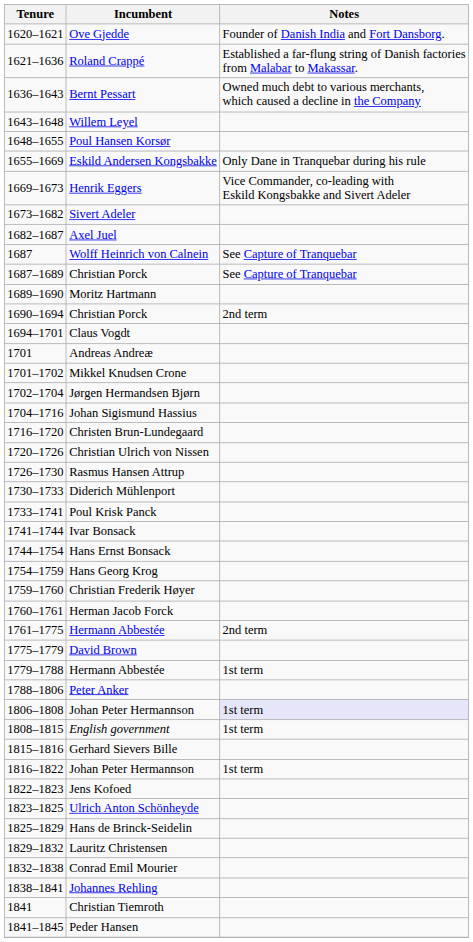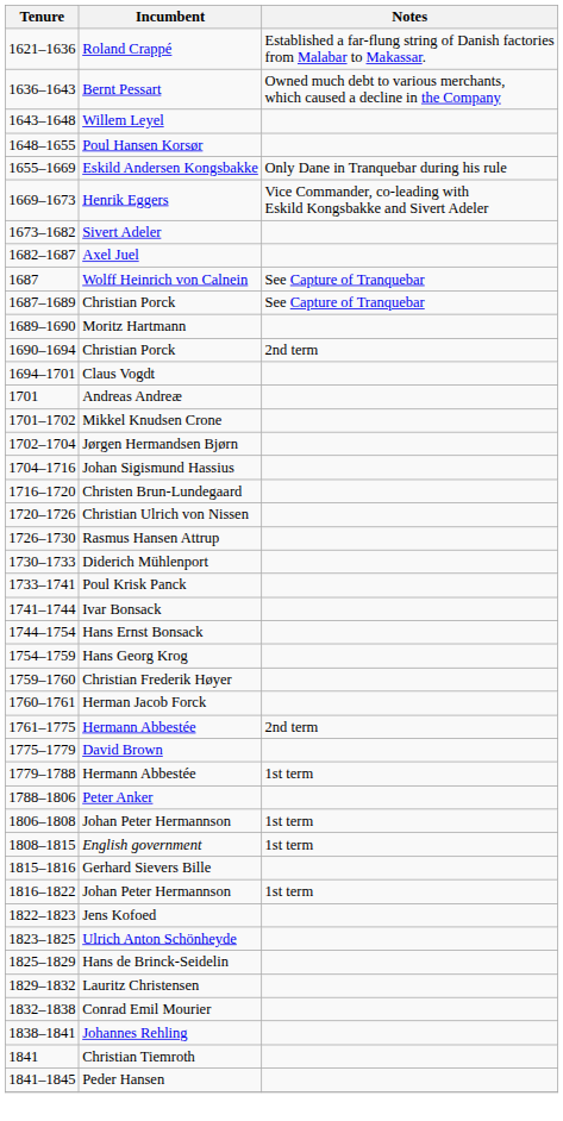 <table class="wikitable">
 <tr>
 <th>Tenure</th>
 <th><strong>Incumbent</strong></th>
 <th>Notes</th>
-</tr>
-<tr>
-<td>1620–1621</td>
-<td><a href='#'>Ove Gjedde</a></td>
-<td>Founder of <a href='#'>Danish India</a> and <a href='#'>Fort Dansborg</a>.</td>
 </tr>
 <tr>
 <td>1621–1636</td>
 <td><a href='#'>Roland Crappé</a></td>
 <td>Established a far-flung string of Danish factories<br>from <a href='#'>Malabar</a> to <a href='#'>Makassar</a>.</td>
 </tr>
 <tr>
 <td>1636–1643</td>
 <td><a href='#'>Bernt Pessart</a></td>
 <td>Owned much debt to various merchants,<br>which caused a decline in <a href='#'>the Company</a></td>
 </tr>
 <tr>
 <td>1643–1648</td>
 <td><a href='#'>Willem Leyel</a></td>
 <td></td>
 </tr>
 <tr>
 <td>1648–1655</td>
 <td><a href='#'>Poul Hansen Korsør</a></td>
 <td></td>
 </tr>
 <tr>
 <td>1655–1669</td>
 <td><a href='#'>Eskild Andersen Kongsbakke</a></td>
 <td>Only Dane in Tranquebar during his rule</td>
 </tr>
 <tr>
 <td>1669–1673</td>
 <td><a href='#'>Henrik Eggers</a></td>
 <td>Vice Commander, co-leading with<br>Eskild Kongsbakke and Sivert Adeler</td>
 </tr>
 <tr>
 <td>1673–1682</td>
 <td><a href='#'>Sivert Adeler</a></td>
 <td></td>
 </tr>
 <tr>
 <td>1682–1687</td>
 <td><a href='#'>Axel Juel</a></td>
 <td></td>
 </tr>
 <tr>
 <td>1687</td>
 <td><a href='#'>Wolff Heinrich von Calnein</a></td>
 <td>See <a href='#'>Capture of Tranquebar</a></td>
 </tr>
 <tr>
 <td>1687–1689</td>
 <td>Christian Porck</td>
 <td>See <a href='#'>Capture of Tranquebar</a></td>
 </tr>
 <tr>
 <td>1689–1690</td>
 <td>Moritz Hartmann</td>
 <td></td>
 </tr>
 <tr>
 <td>1690–1694</td>
 <td>Christian Porck</td>
 <td>2nd term</td>
 </tr>
 <tr>
 <td>1694–1701</td>
 <td>Claus Vogdt</td>
 <td></td>
 </tr>
 <tr>
 <td>1701</td>
 <td>Andreas Andreæ</td>
 <td></td>
 </tr>
 <tr>
 <td>1701–1702</td>
 <td>Mikkel Knudsen Crone</td>
 <td></td>
 </tr>
 <tr>
 <td>1702–1704</td>
 <td>Jørgen Hermandsen Bjørn</td>
 <td></td>
 </tr>
 <tr>
 <td>1704–1716</td>
 <td>Johan Sigismund Hassius</td>
 <td></td>
 </tr>
 <tr>
 <td>1716–1720</td>
 <td>Christen Brun-Lundegaard</td>
 <td></td>
 </tr>
 <tr>
 <td>1720–1726</td>
 <td>Christian Ulrich von Nissen</td>
 <td></td>
 </tr>
 <tr>
 <td>1726–1730</td>
 <td>Rasmus Hansen Attrup</td>
 <td></td>
 </tr>
 <tr>
 <td>1730–1733</td>
 <td>Diderich Mühlenport</td>
 <td></td>
 </tr>
 <tr>
 <td>1733–1741</td>
 <td>Poul Krisk Panck</td>
 <td></td>
 </tr>
 <tr>
 <td>1741–1744</td>
 <td>Ivar Bonsack</td>
 <td></td>
 </tr>
 <tr>
 <td>1744–1754</td>
 <td>Hans Ernst Bonsack</td>
 <td></td>
 </tr>
 <tr>
 <td>1754–1759</td>
 <td>Hans Georg Krog</td>
 <td></td>
 </tr>
 <tr>
 <td>1759–1760</td>
 <td>Christian Frederik Høyer</td>
 <td></td>
 </tr>
 <tr>
 <td>1760–1761</td>
 <td>Herman Jacob Forck</td>
 <td></td>
 </tr>
 <tr>
 <td>1761–1775</td>
 <td><a href='#'>Hermann Abbestée</a></td>
 <td>2nd term</td>
 </tr>
 <tr>
 <td>1775–1779</td>
 <td><a href='#'>David Brown</a></td>
 <td></td>
 </tr>
 <tr>
 <td>1779–1788</td>
 <td>Hermann Abbestée</td>
 <td>1st term</td>
 </tr>
 <tr>
 <td>1788–1806</td>
 <td><a href='#'>Peter Anker</a></td>
 <td></td>
 </tr>
 <tr>
 <td>1806–1808</td>
 <td>Johan Peter Hermannson</td>
-<td style="background: lavender;">1st term</td>
+<td>1st term</td>
 </tr>
 <tr>
 <td>1808–1815</td>
 <td><em>English government</em></td>
 <td>1st term</td>
 </tr>
 <tr>
 <td>1815–1816</td>
 <td>Gerhard Sievers Bille</td>
 <td></td>
 </tr>
 <tr>
 <td>1816–1822</td>
 <td>Johan Peter Hermannson</td>
 <td>1st term</td>
 </tr>
 <tr>
 <td>1822–1823</td>
 <td>Jens Kofoed</td>
 <td></td>
 </tr>
 <tr>
 <td>1823–1825</td>
 <td><a href='#'>Ulrich Anton Schönheyde</a></td>
 <td></td>
 </tr>
 <tr>
 <td>1825–1829</td>
 <td>Hans de Brinck-Seidelin</td>
 <td></td>
 </tr>
 <tr>
 <td>1829–1832</td>
 <td>Lauritz Christensen</td>
 <td></td>
 </tr>
 <tr>
 <td>1832–1838</td>
 <td>Conrad Emil Mourier</td>
 <td></td>
 </tr>
 <tr>
 <td>1838–1841</td>
 <td><a href='#'>Johannes Rehling</a></td>
 <td></td>
 </tr>
 <tr>
 <td>1841</td>
 <td>Christian Tiemroth</td>
 <td></td>
 </tr>
 <tr>
 <td>1841–1845</td>
 <td>Peder Hansen</td>
 <td></td>
 </tr>
 <tr>
 </tr>
 </table>
